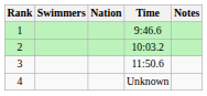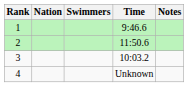 <table class="wikitable sortable" style="text-align:center">
 <tr>
 <th>Rank</th>
+<th>Nation</th>
 <th>Swimmers</th>
-<th>Nation</th>
 <th>Time</th>
 <th>Notes</th>
 </tr>
 <tr style="background:#bbf3bb;">
 <td>1</td>
+<td align=left></td>
 <td></td>
-<td align=left></td>
 <td>9:46.6</td>
 <td></td>
 </tr>
 <tr style="background:#bbf3bb;">
 <td>2</td>
+<td align=left></td>
 <td></td>
+<td>11:50.6</td>
+<td></td>
+</tr>
+<tr>
+<td>3</td>
 <td align=left></td>
+<td></td>
 <td>10:03.2</td>
 <td></td>
 </tr>
 <tr>
-<td>3</td>
+<td>4</td>
+<td align=left></td>
 <td></td>
-<td align=left></td>
-<td>11:50.6</td>
-<td></td>
-</tr>
-<tr>
-<td>4</td>
-<td></td>
-<td align=left></td>
 <td>Unknown</td>
 <td></td>
 </tr>
 </table>
